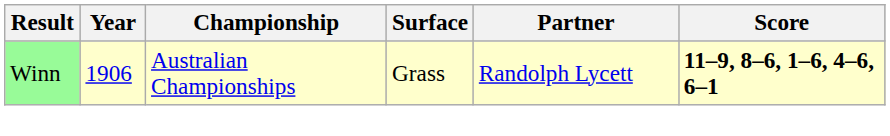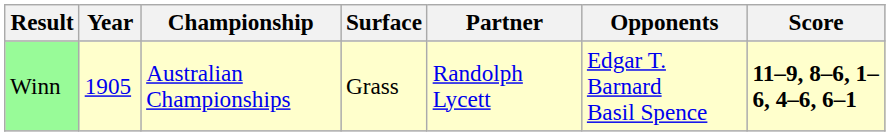 <table class="sortable wikitable">
 <tr>
 <th style="width:45px">Result</th>
 <th style="width:40px">Year</th>
 <th style="width:180px">Championship</th>
 <th style="width:50px">Surface</th>
 <th style="width:160px">Partner</th>
+<th style="width:160px">Opponents</th>
 <th style="width:170px" class="unsortable">Score</th>
 </tr>
 <tr style="background:#ffc;">
 <td style="background:#98fb98;">Winn</td>
-<td><a href='#'>1906</a></td>
+<td><a href='#'>1905</a></td>
 <td><a href='#'>Australian Championships</a></td>
 <td>Grass</td>
 <td> <a href='#'>Randolph Lycett</a></td>
+<td> <a href='#'>Edgar T. Barnard</a><br>  <a href='#'>Basil Spence</a></td>
 <td><strong>11–9, 8–6, 1–6, 4–6, 6–1</strong></td>
 </tr>
 </table>
